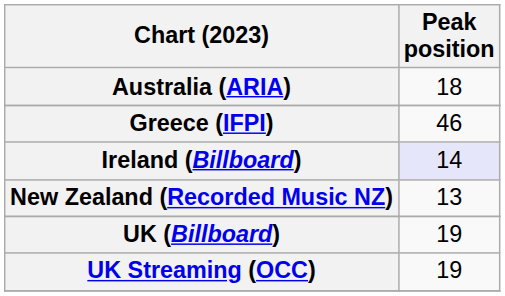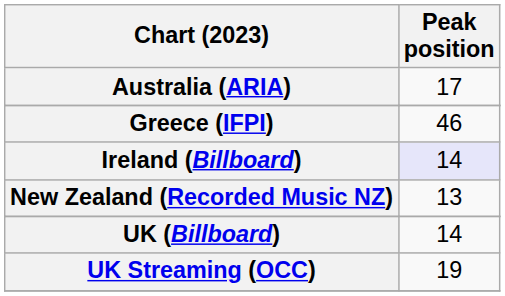 <table class="wikitable sortable plainrowheaders" style="text-align:center">
 <tr>
 <th scope="col">Chart (2023)</th>
 <th scope="col">Peak<br>position</th>
 </tr>
 <tr>
 <th scope="row">Australia (<a href='#'>ARIA</a>)</th>
-<td>18</td>
+<td>17</td>
 </tr>
 <tr>
 </tr>
 <tr>
 </tr>
 <tr>
 <th scope="row">Greece (<a href='#'>IFPI</a>)</th>
 <td>46</td>
 </tr>
 <tr>
 <th scope="row">Ireland (<em><a href='#'>Billboard</a></em>)</th>
 <td style="background: lavender;">14</td>
 </tr>
 <tr>
 <th scope="row">New Zealand (<a href='#'>Recorded Music NZ</a>)</th>
 <td>13</td>
 </tr>
 <tr>
 </tr>
 <tr>
 <th scope="row">UK (<em><a href='#'>Billboard</a></em>)</th>
-<td>19</td>
+<td>14</td>
 </tr>
 <tr>
 <th scope="row"><a href='#'>UK Streaming</a> (<a href='#'>OCC</a>)</th>
 <td>19</td>
 </tr>
 <tr>
 </tr>
 </table>
